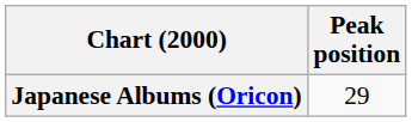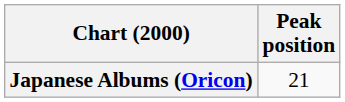 <table class="wikitable plainrowheaders" style="text-align:center">
 <tr>
 <th scope="col">Chart (2000)</th>
 <th scope="col">Peak<br>position</th>
 </tr>
 <tr>
 <th scope="row">Japanese Albums (<a href='#'>Oricon</a>)</th>
-<td>29</td>
+<td>21</td>
 </tr>
 </table>
